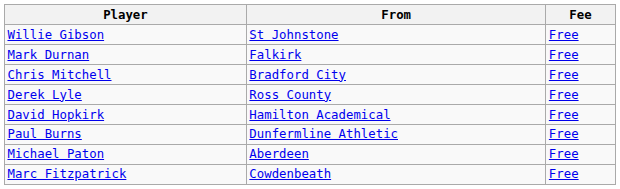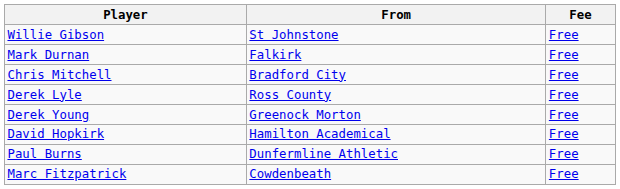 <table class="wikitable" style="text-align:center; font-size:95%;width:98%; text-align:left">
 <tr>
 <th>Player</th>
 <th>From</th>
 <th>Fee</th>
 </tr>
 <tr>
 <td> <a href='#'>Willie Gibson</a></td>
 <td> <a href='#'>St Johnstone</a></td>
 <td><a href='#'>Free</a></td>
 </tr>
 <tr>
 <td> <a href='#'>Mark Durnan</a></td>
 <td> <a href='#'>Falkirk</a></td>
 <td><a href='#'>Free</a></td>
 </tr>
 <tr>
 <td> <a href='#'>Chris Mitchell</a></td>
 <td> <a href='#'>Bradford City</a></td>
 <td><a href='#'>Free</a></td>
 </tr>
 <tr>
 <td> <a href='#'>Derek Lyle</a></td>
 <td> <a href='#'>Ross County</a></td>
 <td><a href='#'>Free</a></td>
 </tr>
 <tr>
+<td> <a href='#'>Derek Young</a></td>
+<td> <a href='#'>Greenock Morton</a></td>
+<td><a href='#'>Free</a></td>
+</tr>
+<tr>
 <td> <a href='#'>David Hopkirk</a></td>
 <td> <a href='#'>Hamilton Academical</a></td>
 <td><a href='#'>Free</a></td>
 </tr>
 <tr>
 <td> <a href='#'>Paul Burns</a></td>
 <td> <a href='#'>Dunfermline Athletic</a></td>
 <td><a href='#'>Free</a></td>
 </tr>
 <tr>
-<td> <a href='#'>Michael Paton</a></td>
-<td> <a href='#'>Aberdeen</a></td>
-<td><a href='#'>Free</a></td>
-</tr>
-<tr>
 <td> <a href='#'>Marc Fitzpatrick</a></td>
 <td> <a href='#'>Cowdenbeath</a></td>
 <td><a href='#'>Free</a></td>
 </tr>
 </table>
